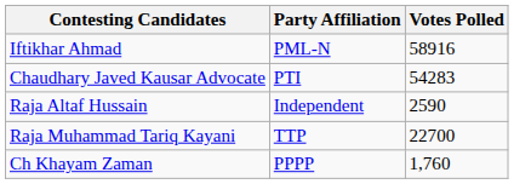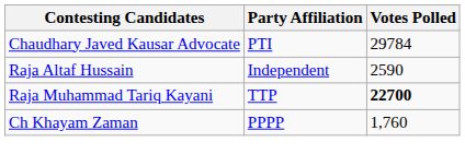 <table class="wikitable sortable">
 <tr>
 <th>Contesting Candidates</th>
 <th>Party Affiliation</th>
 <th>Votes Polled</th>
 </tr>
 <tr>
-<td><a href='#'>Iftikhar Ahmad</a></td>
-<td><a href='#'>PML-N</a></td>
-<td>58916</td>
-</tr>
-<tr>
 <td><a href='#'>Chaudhary Javed Kausar Advocate</a></td>
 <td><a href='#'>PTI</a></td>
-<td>54283</td>
+<td>29784</td>
 </tr>
 <tr>
 <td><a href='#'>Raja Altaf Hussain</a></td>
 <td><a href='#'>Independent</a></td>
 <td>2590</td>
 </tr>
 <tr>
 <td><a href='#'>Raja Muhammad Tariq Kayani</a></td>
 <td><a href='#'>TTP</a></td>
-<td>22700</td>
+<td><strong>22700</strong></td>
 </tr>
 <tr>
 <td><a href='#'>Ch Khayam Zaman</a></td>
 <td><a href='#'>PPPP</a></td>
 <td>1,760</td>
 </tr>
 </table>
